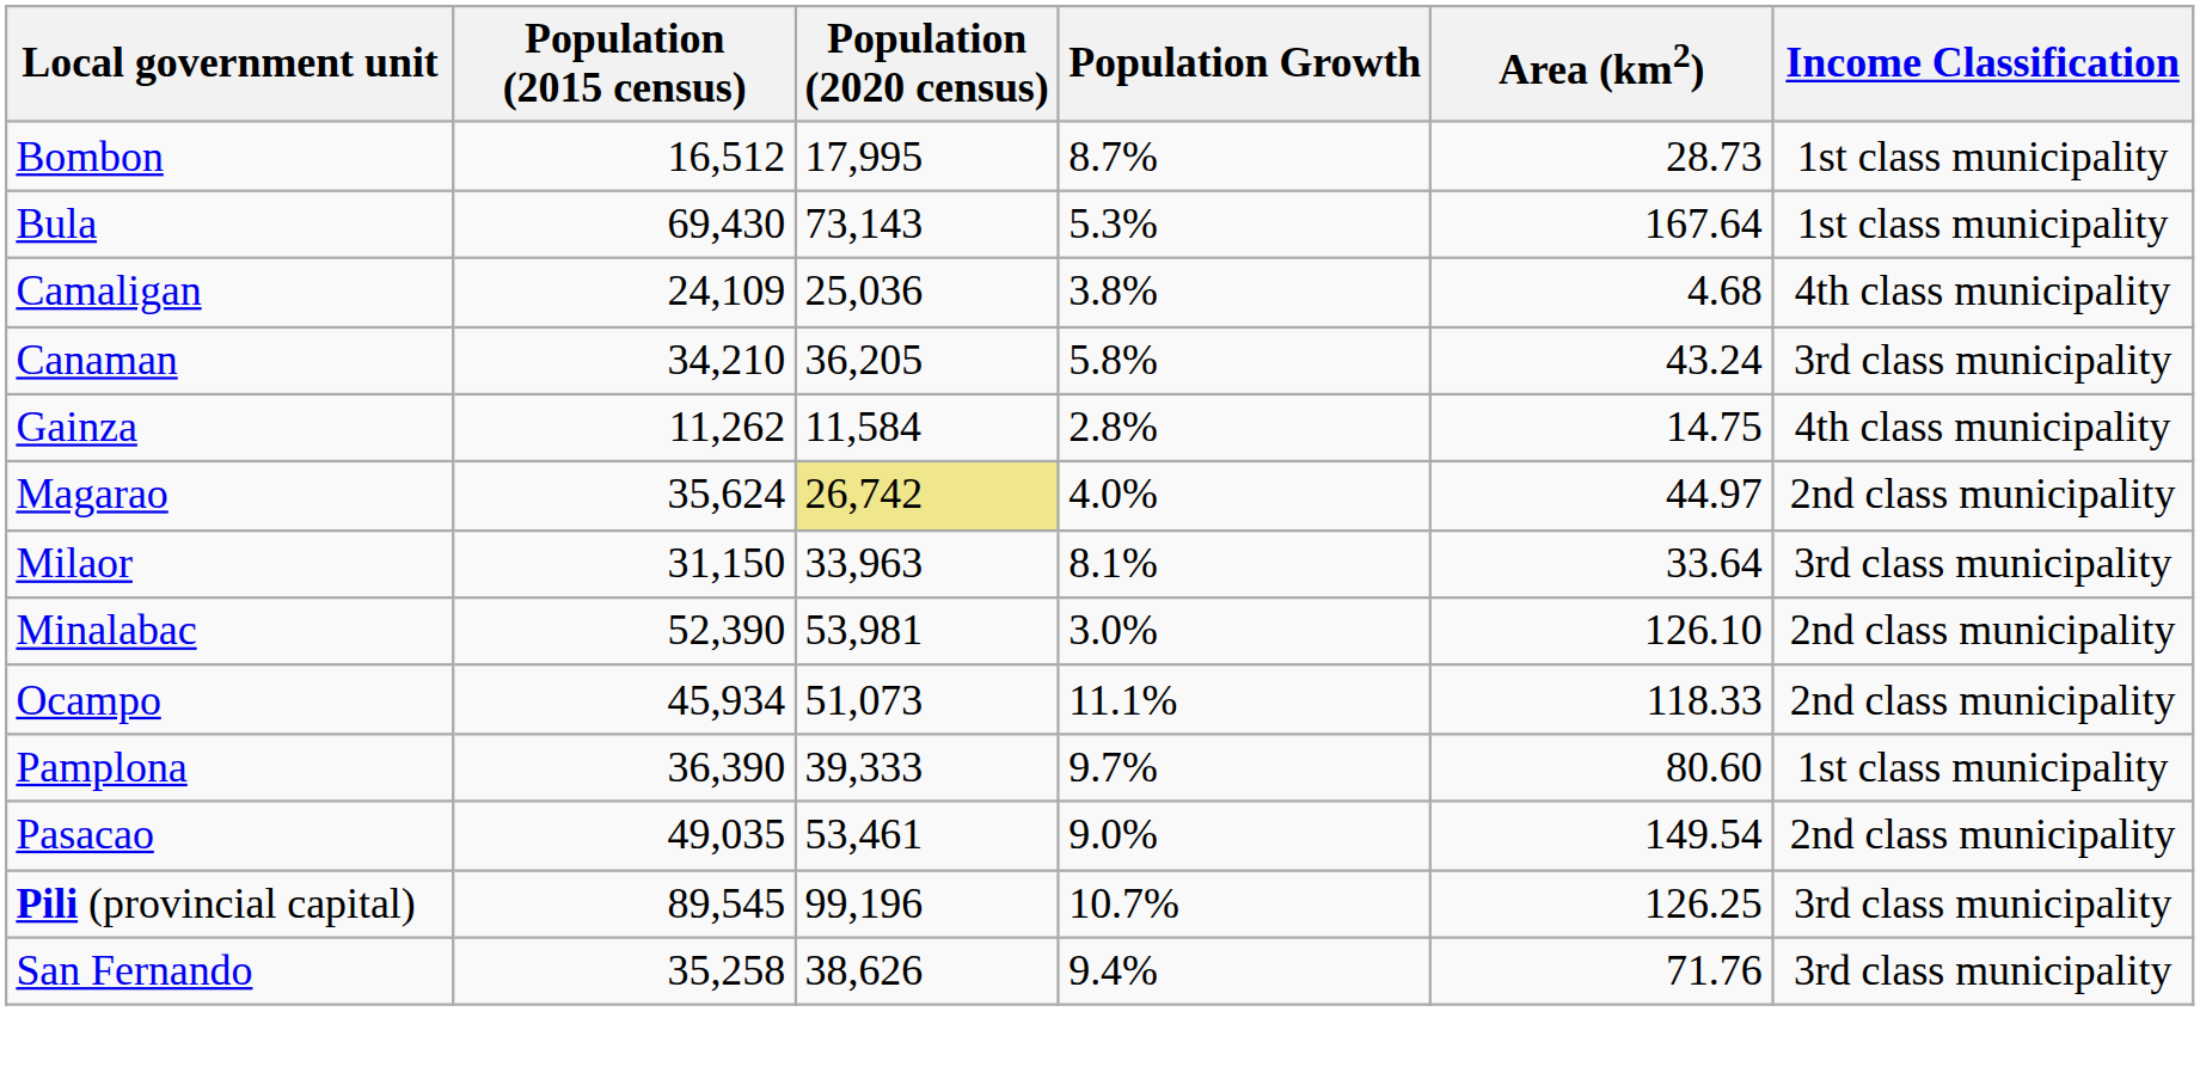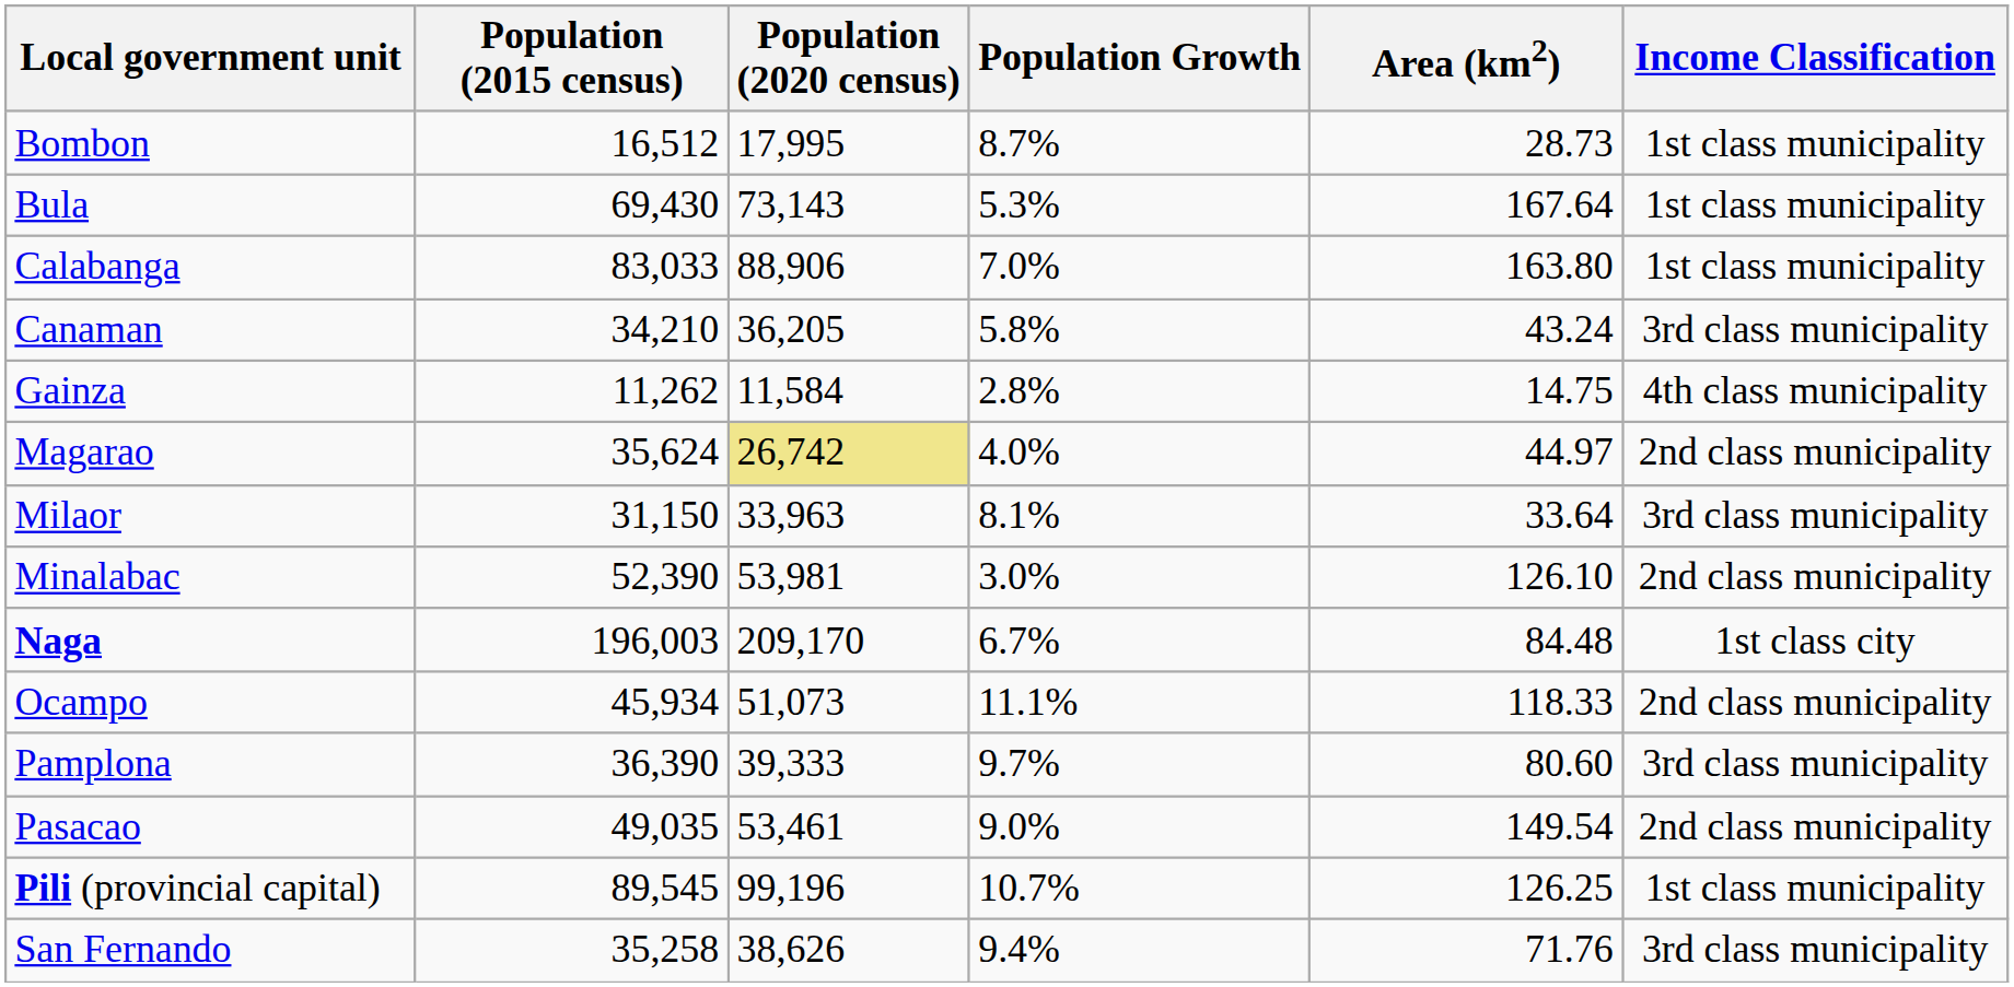 <table class="wikitable sortable">
 <tr>
 <th width=160>Local government unit</th>
 <th width=120>Population<br>(2015 census)</th>
 <th>Population<br>(2020 census)</th>
 <th>Population Growth</th>
 <th width=120>Area (km<sup>2</sup>)</th>
 <th width=150><a href='#'>Income Classification</a></th>
 </tr>
 <tr>
 <td><a href='#'>Bombon</a></td>
 <td align=right>16,512</td>
 <td>17,995</td>
 <td>8.7%</td>
 <td align=right>28.73</td>
 <td align=center>1st class municipality</td>
 </tr>
 <tr>
 <td><a href='#'>Bula</a></td>
 <td align=right>69,430</td>
 <td>73,143</td>
 <td>5.3%</td>
 <td align=right>167.64</td>
 <td align=center>1st class municipality</td>
 </tr>
 <tr>
-<td><a href='#'>Camaligan</a></td>
-<td align=right>24,109</td>
-<td>25,036</td>
-<td>3.8%</td>
-<td align=right>4.68</td>
-<td align=center>4th class municipality</td>
+<td><a href='#'>Calabanga</a></td>
+<td align=right>83,033</td>
+<td>88,906</td>
+<td>7.0%</td>
+<td align=right>163.80</td>
+<td align=center>1st class municipality</td>
 </tr>
 <tr>
 <td><a href='#'>Canaman</a></td>
 <td align=right>34,210</td>
 <td>36,205</td>
 <td>5.8%</td>
 <td align=right>43.24</td>
 <td align=center>3rd class municipality</td>
 </tr>
 <tr>
 <td><a href='#'>Gainza</a></td>
 <td align=right>11,262</td>
 <td>11,584</td>
 <td>2.8%</td>
 <td align=right>14.75</td>
 <td align=center>4th class municipality</td>
 </tr>
 <tr>
 <td><a href='#'>Magarao</a></td>
 <td align=right>35,624</td>
 <td style="background: khaki;">26,742</td>
 <td>4.0%</td>
 <td align=right>44.97</td>
 <td align=center>2nd class municipality</td>
 </tr>
 <tr>
 <td><a href='#'>Milaor</a></td>
 <td align=right>31,150</td>
 <td>33,963</td>
 <td>8.1%</td>
 <td align=right>33.64</td>
 <td align=center>3rd class municipality</td>
 </tr>
 <tr>
 <td><a href='#'>Minalabac</a></td>
 <td align=right>52,390</td>
 <td>53,981</td>
 <td>3.0%</td>
 <td align=right>126.10</td>
 <td align="center">2nd class municipality</td>
 </tr>
 <tr>
+<td><strong><a href='#'>Naga</a></strong></td>
+<td align=right>196,003</td>
+<td>209,170</td>
+<td>6.7%</td>
+<td align=right>84.48</td>
+<td align=center>1st class city</td>
+</tr>
+<tr>
 <td><a href='#'>Ocampo</a></td>
 <td align=right>45,934</td>
 <td>51,073</td>
 <td>11.1%</td>
 <td align=right>118.33</td>
 <td align=center>2nd class municipality</td>
 </tr>
 <tr>
 <td><a href='#'>Pamplona</a></td>
 <td align=right>36,390</td>
 <td>39,333</td>
 <td>9.7%</td>
 <td align=right>80.60</td>
-<td align=center>1st class municipality</td>
+<td align=center>3rd class municipality</td>
 </tr>
 <tr>
 <td><a href='#'>Pasacao</a></td>
 <td align=right>49,035</td>
 <td>53,461</td>
 <td>9.0%</td>
 <td align=right>149.54</td>
 <td align=center>2nd class municipality</td>
 </tr>
 <tr>
 <td><strong><a href='#'>Pili</a></strong> (provincial capital)</td>
 <td align=right>89,545</td>
 <td>99,196</td>
 <td>10.7%</td>
 <td align=right>126.25</td>
-<td align=center>3rd class municipality</td>
+<td align=center>1st class municipality</td>
 </tr>
 <tr>
 <td><a href='#'>San Fernando</a></td>
 <td align=right>35,258</td>
 <td>38,626</td>
 <td>9.4%</td>
 <td align=right>71.76</td>
 <td align=center>3rd class municipality</td>
 </tr>
 </table>
